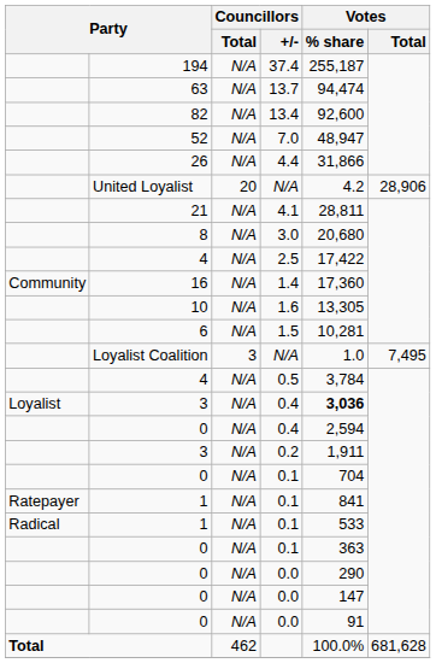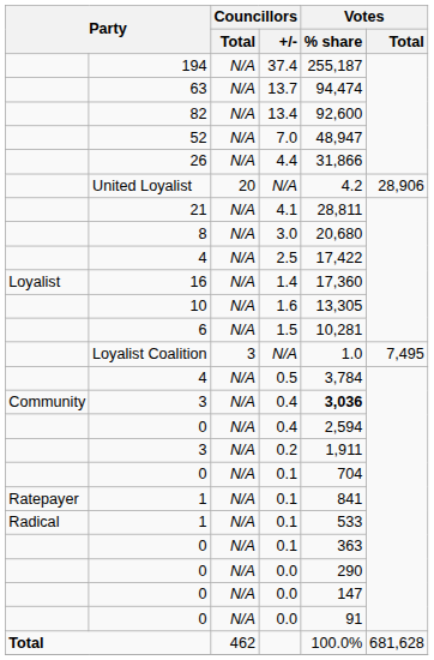 <table class="wikitable">
 <tr>
 <th colspan="2" rowspan="2">Party</th>
 <th colspan="2">Councillors</th>
 <th colspan="2">Votes</th>
 </tr>
 <tr>
 <th style="text-align: right;" valign="top">Total</th>
 <th style="text-align: right;" valign="top">+/-</th>
 <th style="text-align: right;" valign="top">% share</th>
 <th style="text-align: right;" valign="top">Total</th>
 </tr>
 <tr>
 <td></td>
 <td align="right">194</td>
 <td align="right"><em>N/A</em></td>
 <td align="right">37.4</td>
 <td align="right">255,187</td>
 </tr>
 <tr>
 <td></td>
 <td align="right">63</td>
 <td align="right"><em>N/A</em></td>
 <td align="right">13.7</td>
 <td align="right">94,474</td>
 </tr>
 <tr>
 <td></td>
 <td align="right">82</td>
 <td align="right"><em>N/A</em></td>
 <td align="right">13.4</td>
 <td align="right">92,600</td>
 </tr>
 <tr>
 <td></td>
 <td align="right">52</td>
 <td align="right"><em>N/A</em></td>
 <td align="right">7.0</td>
 <td align="right">48,947</td>
 </tr>
 <tr>
 <td></td>
 <td align="right">26</td>
 <td align="right"><em>N/A</em></td>
 <td align="right">4.4</td>
 <td align="right">31,866</td>
 </tr>
 <tr>
 <td></td>
 <td>United Loyalist</td>
 <td align="right">20</td>
 <td align="right"><em>N/A</em></td>
 <td align="right">4.2</td>
 <td align="right">28,906</td>
 </tr>
 <tr>
 <td></td>
 <td align="right">21</td>
 <td align="right"><em>N/A</em></td>
 <td align="right">4.1</td>
 <td align="right">28,811</td>
 </tr>
 <tr>
 <td></td>
 <td align="right">8</td>
 <td align="right"><em>N/A</em></td>
 <td align="right">3.0</td>
 <td align="right">20,680</td>
 </tr>
 <tr>
 <td></td>
 <td align="right">4</td>
 <td align="right"><em>N/A</em></td>
 <td align="right">2.5</td>
 <td align="right">17,422</td>
 </tr>
 <tr>
-<td> Community</td>
+<td> Loyalist</td>
 <td align="right">16</td>
 <td align="right"><em>N/A</em></td>
 <td align="right">1.4</td>
 <td align="right">17,360</td>
 </tr>
 <tr>
 <td></td>
 <td align="right">10</td>
 <td align="right"><em>N/A</em></td>
 <td align="right">1.6</td>
 <td align="right">13,305</td>
 </tr>
 <tr>
 <td></td>
 <td align="right">6</td>
 <td align="right"><em>N/A</em></td>
 <td align="right">1.5</td>
 <td align="right">10,281</td>
 </tr>
 <tr>
 <td></td>
 <td>Loyalist Coalition</td>
 <td align="right">3</td>
 <td align="right"><em>N/A</em></td>
 <td align="right">1.0</td>
 <td align="right">7,495</td>
 </tr>
 <tr>
 <td></td>
 <td align="right">4</td>
 <td align="right"><em>N/A</em></td>
 <td align="right">0.5</td>
 <td align="right">3,784</td>
 </tr>
 <tr>
-<td> Loyalist</td>
+<td> Community</td>
 <td align="right">3</td>
 <td align="right"><em>N/A</em></td>
 <td align="right">0.4</td>
 <td align="right"><strong>3,036</strong></td>
 </tr>
 <tr>
 <td></td>
 <td align="right">0</td>
 <td align="right"><em>N/A</em></td>
 <td align="right">0.4</td>
 <td align="right">2,594</td>
 </tr>
 <tr>
 <td></td>
 <td align="right">3</td>
 <td align="right"><em>N/A</em></td>
 <td align="right">0.2</td>
 <td align="right">1,911</td>
 </tr>
 <tr>
 <td></td>
 <td align="right">0</td>
 <td align="right"><em>N/A</em></td>
 <td align="right">0.1</td>
 <td align="right">704</td>
 </tr>
 <tr>
 <td> Ratepayer</td>
 <td align="right">1</td>
 <td align="right"><em>N/A</em></td>
 <td align="right">0.1</td>
 <td align="right">841</td>
 </tr>
 <tr>
 <td> Radical</td>
 <td align="right">1</td>
 <td align="right"><em>N/A</em></td>
 <td align="right">0.1</td>
 <td align="right">533</td>
 </tr>
 <tr>
 <td></td>
 <td align="right">0</td>
 <td align="right"><em>N/A</em></td>
 <td align="right">0.1</td>
 <td align="right">363</td>
 </tr>
 <tr>
 <td></td>
 <td align="right">0</td>
 <td align="right"><em>N/A</em></td>
 <td align="right">0.0</td>
 <td align="right">290</td>
 </tr>
 <tr>
 <td></td>
 <td align="right">0</td>
 <td align="right"><em>N/A</em></td>
 <td align="right">0.0</td>
 <td align="right">147</td>
 </tr>
 <tr>
 <td></td>
 <td align="right">0</td>
 <td align="right"><em>N/A</em></td>
 <td align="right">0.0</td>
 <td align="right">91</td>
 </tr>
 <tr>
 <td Colspan="2" style="text-align:left"><strong>Total</strong></td>
 <td align="right">462</td>
 <td align="right"></td>
 <td align="right">100.0%</td>
 <td align="right">681,628</td>
 </tr>
 <tr>
 </tr>
 </table>
